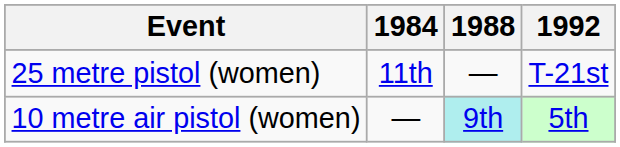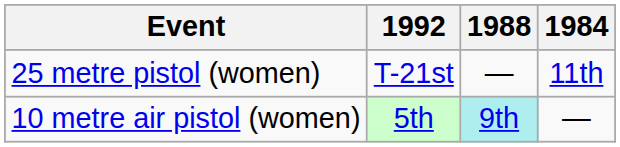 <table class="wikitable" style="text-align: center">
 <tr>
 <th>Event</th>
+<th>1992</th>
+<th>1988</th>
 <th>1984</th>
-<th>1988</th>
-<th>1992</th>
 </tr>
 <tr>
 <td align=left><a href='#'>25 metre pistol</a> (women)</td>
+<td><a href='#'>T-21st</a></td>
+<td>—</td>
 <td><a href='#'>11th</a></td>
-<td>—</td>
-<td><a href='#'>T-21st</a></td>
 </tr>
 <tr>
 <td align=left><a href='#'>10 metre air pistol</a> (women)</td>
+<td style="background: #ccffcc"><a href='#'>5th</a></td>
+<td style="background: paleturquoise;"><a href='#'>9th</a></td>
 <td>—</td>
-<td style="background: paleturquoise;"><a href='#'>9th</a></td>
-<td style="background: #ccffcc"><a href='#'>5th</a></td>
 </tr>
 </table>
